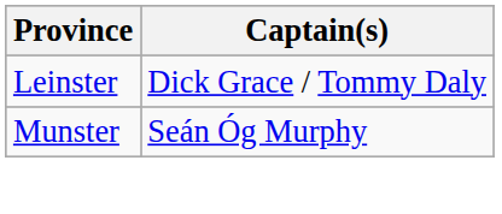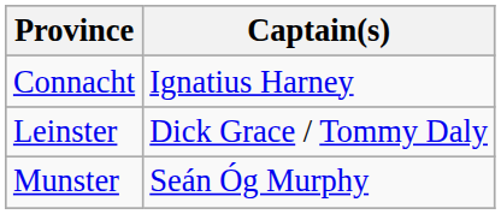 <table class="wikitable">
 <tr>
 <th><strong>Province</strong></th>
 <th><strong>Captain(s)</strong></th>
+</tr>
+<tr>
+<td> <a href='#'>Connacht</a></td>
+<td><a href='#'>Ignatius Harney</a></td>
 </tr>
 <tr>
 <td> <a href='#'>Leinster</a></td>
 <td><a href='#'>Dick Grace</a> / <a href='#'>Tommy Daly</a></td>
 </tr>
 <tr>
 <td> <a href='#'>Munster</a></td>
 <td><a href='#'>Seán Óg Murphy</a></td>
 </tr>
 </table>
